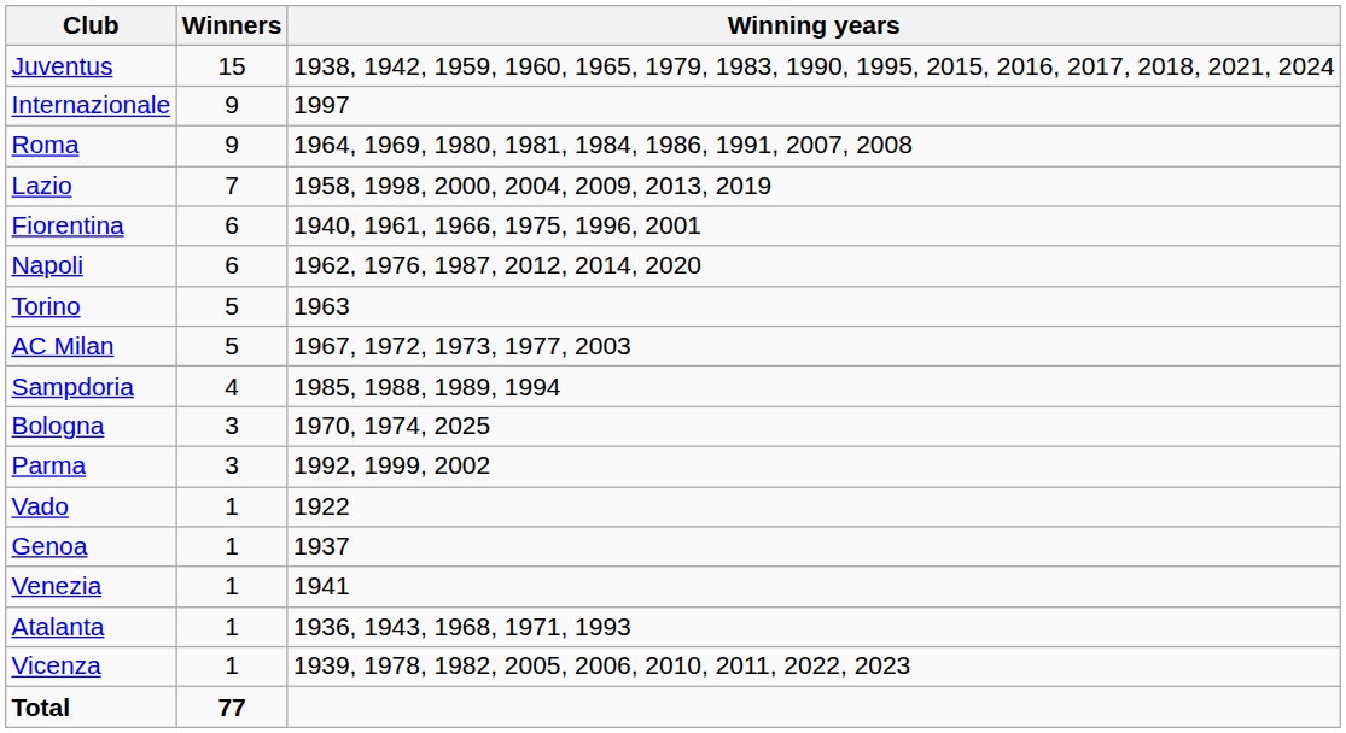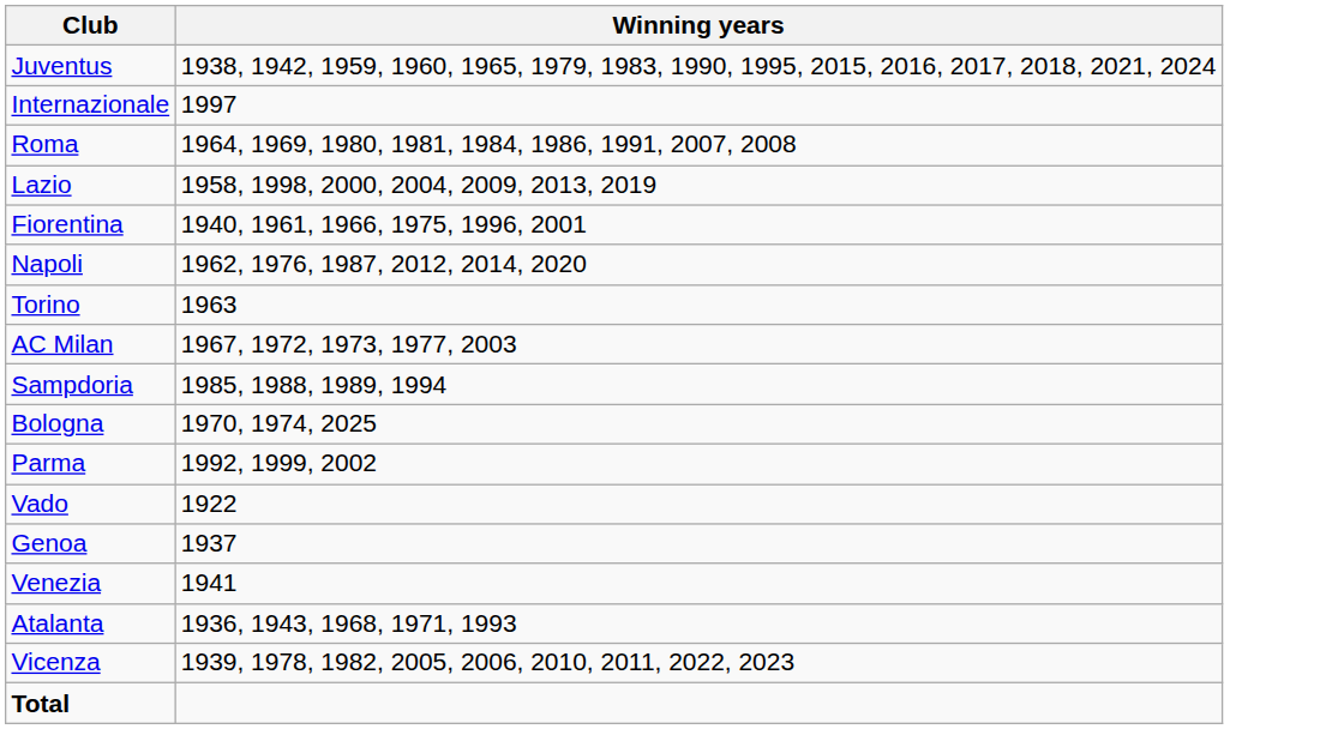 <table class="wikitable">
 <tr>
 <th>Club</th>
-<th>Winners</th>
 <th>Winning years</th>
 </tr>
 <tr>
 <td><a href='#'>Juventus</a></td>
-<td style="text-align:center;">15</td>
 <td>1938, 1942, 1959, 1960, 1965, 1979, 1983, 1990, 1995, 2015, 2016, 2017, 2018, 2021, 2024</td>
 </tr>
 <tr>
 <td><a href='#'>Internazionale</a></td>
-<td style="text-align:center;">9</td>
 <td>1997</td>
 </tr>
 <tr>
 <td><a href='#'>Roma</a></td>
-<td style="text-align:center;">9</td>
 <td>1964, 1969, 1980, 1981, 1984, 1986, 1991, 2007, 2008</td>
 </tr>
 <tr>
 <td><a href='#'>Lazio</a></td>
-<td style="text-align:center;">7</td>
 <td>1958, 1998, 2000, 2004, 2009, 2013, 2019</td>
 </tr>
 <tr>
 <td><a href='#'>Fiorentina</a></td>
-<td style="text-align:center;">6</td>
 <td>1940, 1961, 1966, 1975, 1996, 2001</td>
 </tr>
 <tr>
 <td><a href='#'>Napoli</a></td>
-<td style="text-align:center;">6</td>
 <td>1962, 1976, 1987, 2012, 2014, 2020</td>
 </tr>
 <tr>
 <td><a href='#'>Torino</a></td>
-<td style="text-align:center;">5</td>
 <td>1963</td>
 </tr>
 <tr>
 <td><a href='#'>AC Milan</a></td>
-<td style="text-align:center;">5</td>
 <td>1967, 1972, 1973, 1977, 2003</td>
 </tr>
 <tr>
 <td><a href='#'>Sampdoria</a></td>
-<td style="text-align:center;">4</td>
 <td>1985, 1988, 1989, 1994</td>
 </tr>
 <tr>
 <td><a href='#'>Bologna</a></td>
-<td style="text-align:center;">3</td>
 <td>1970, 1974, 2025</td>
 </tr>
 <tr>
 <td><a href='#'>Parma</a></td>
-<td style="text-align:center;">3</td>
 <td>1992, 1999, 2002</td>
 </tr>
 <tr>
 <td><a href='#'>Vado</a></td>
-<td style="text-align:center;">1</td>
 <td>1922</td>
 </tr>
 <tr>
 <td><a href='#'>Genoa</a></td>
-<td style="text-align:center;">1</td>
 <td>1937</td>
 </tr>
 <tr>
 <td><a href='#'>Venezia</a></td>
-<td style="text-align:center;">1</td>
 <td>1941</td>
 </tr>
 <tr>
 <td><a href='#'>Atalanta</a></td>
-<td style="text-align:center;">1</td>
 <td>1936, 1943, 1968, 1971, 1993</td>
 </tr>
 <tr>
 <td><a href='#'>Vicenza</a></td>
-<td style="text-align:center;">1</td>
 <td>1939, 1978, 1982, 2005, 2006, 2010, 2011, 2022, 2023</td>
 </tr>
 <tr>
 <td><strong>Total</strong></td>
-<td style="text-align:center;"><strong>77</strong></td>
 <td></td>
 </tr>
 </table>
